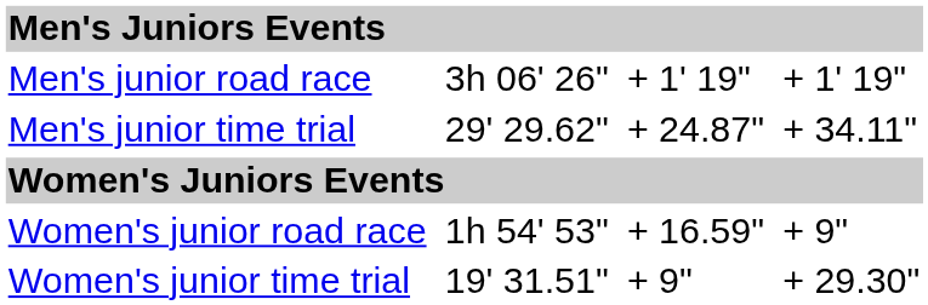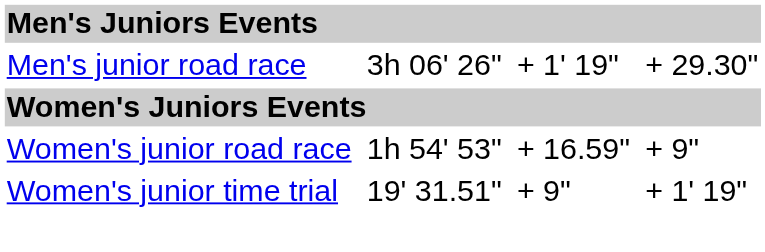 <table>
 <tr style="background:#ccc;">
 <td colspan=7><strong>Men's Juniors Events</strong></td>
 </tr>
 <tr>
 <td {{nowrap><a href='#'>Men's junior road race</a><br></td>
 <td></td>
 <td>3h 06' 26"</td>
 <td></td>
 <td>+ 1' 19"</td>
 <td></td>
-<td>+ 1' 19"</td>
-</tr>
-<tr>
-<td {{nowrap><a href='#'>Men's junior time trial</a><br></td>
-<td></td>
-<td>29' 29.62"</td>
-<td></td>
-<td>+ 24.87"</td>
-<td></td>
-<td>+ 34.11"</td>
+<td>+ 29.30"</td>
 </tr>
 <tr style="background:#ccc;">
 <td colspan=7><strong>Women's Juniors Events</strong></td>
 </tr>
 <tr>
 <td {{nowrap><a href='#'>Women's junior road race</a><br></td>
 <td></td>
 <td>1h 54' 53"</td>
 <td></td>
 <td>+ 16.59"</td>
 <td></td>
 <td>+ 9"</td>
 </tr>
 <tr>
 <td {{nowrap><a href='#'>Women's junior time trial</a><br></td>
 <td></td>
 <td>19' 31.51"</td>
 <td></td>
 <td>+ 9"</td>
 <td></td>
-<td>+ 29.30"</td>
+<td>+ 1' 19"</td>
 </tr>
 </table>
